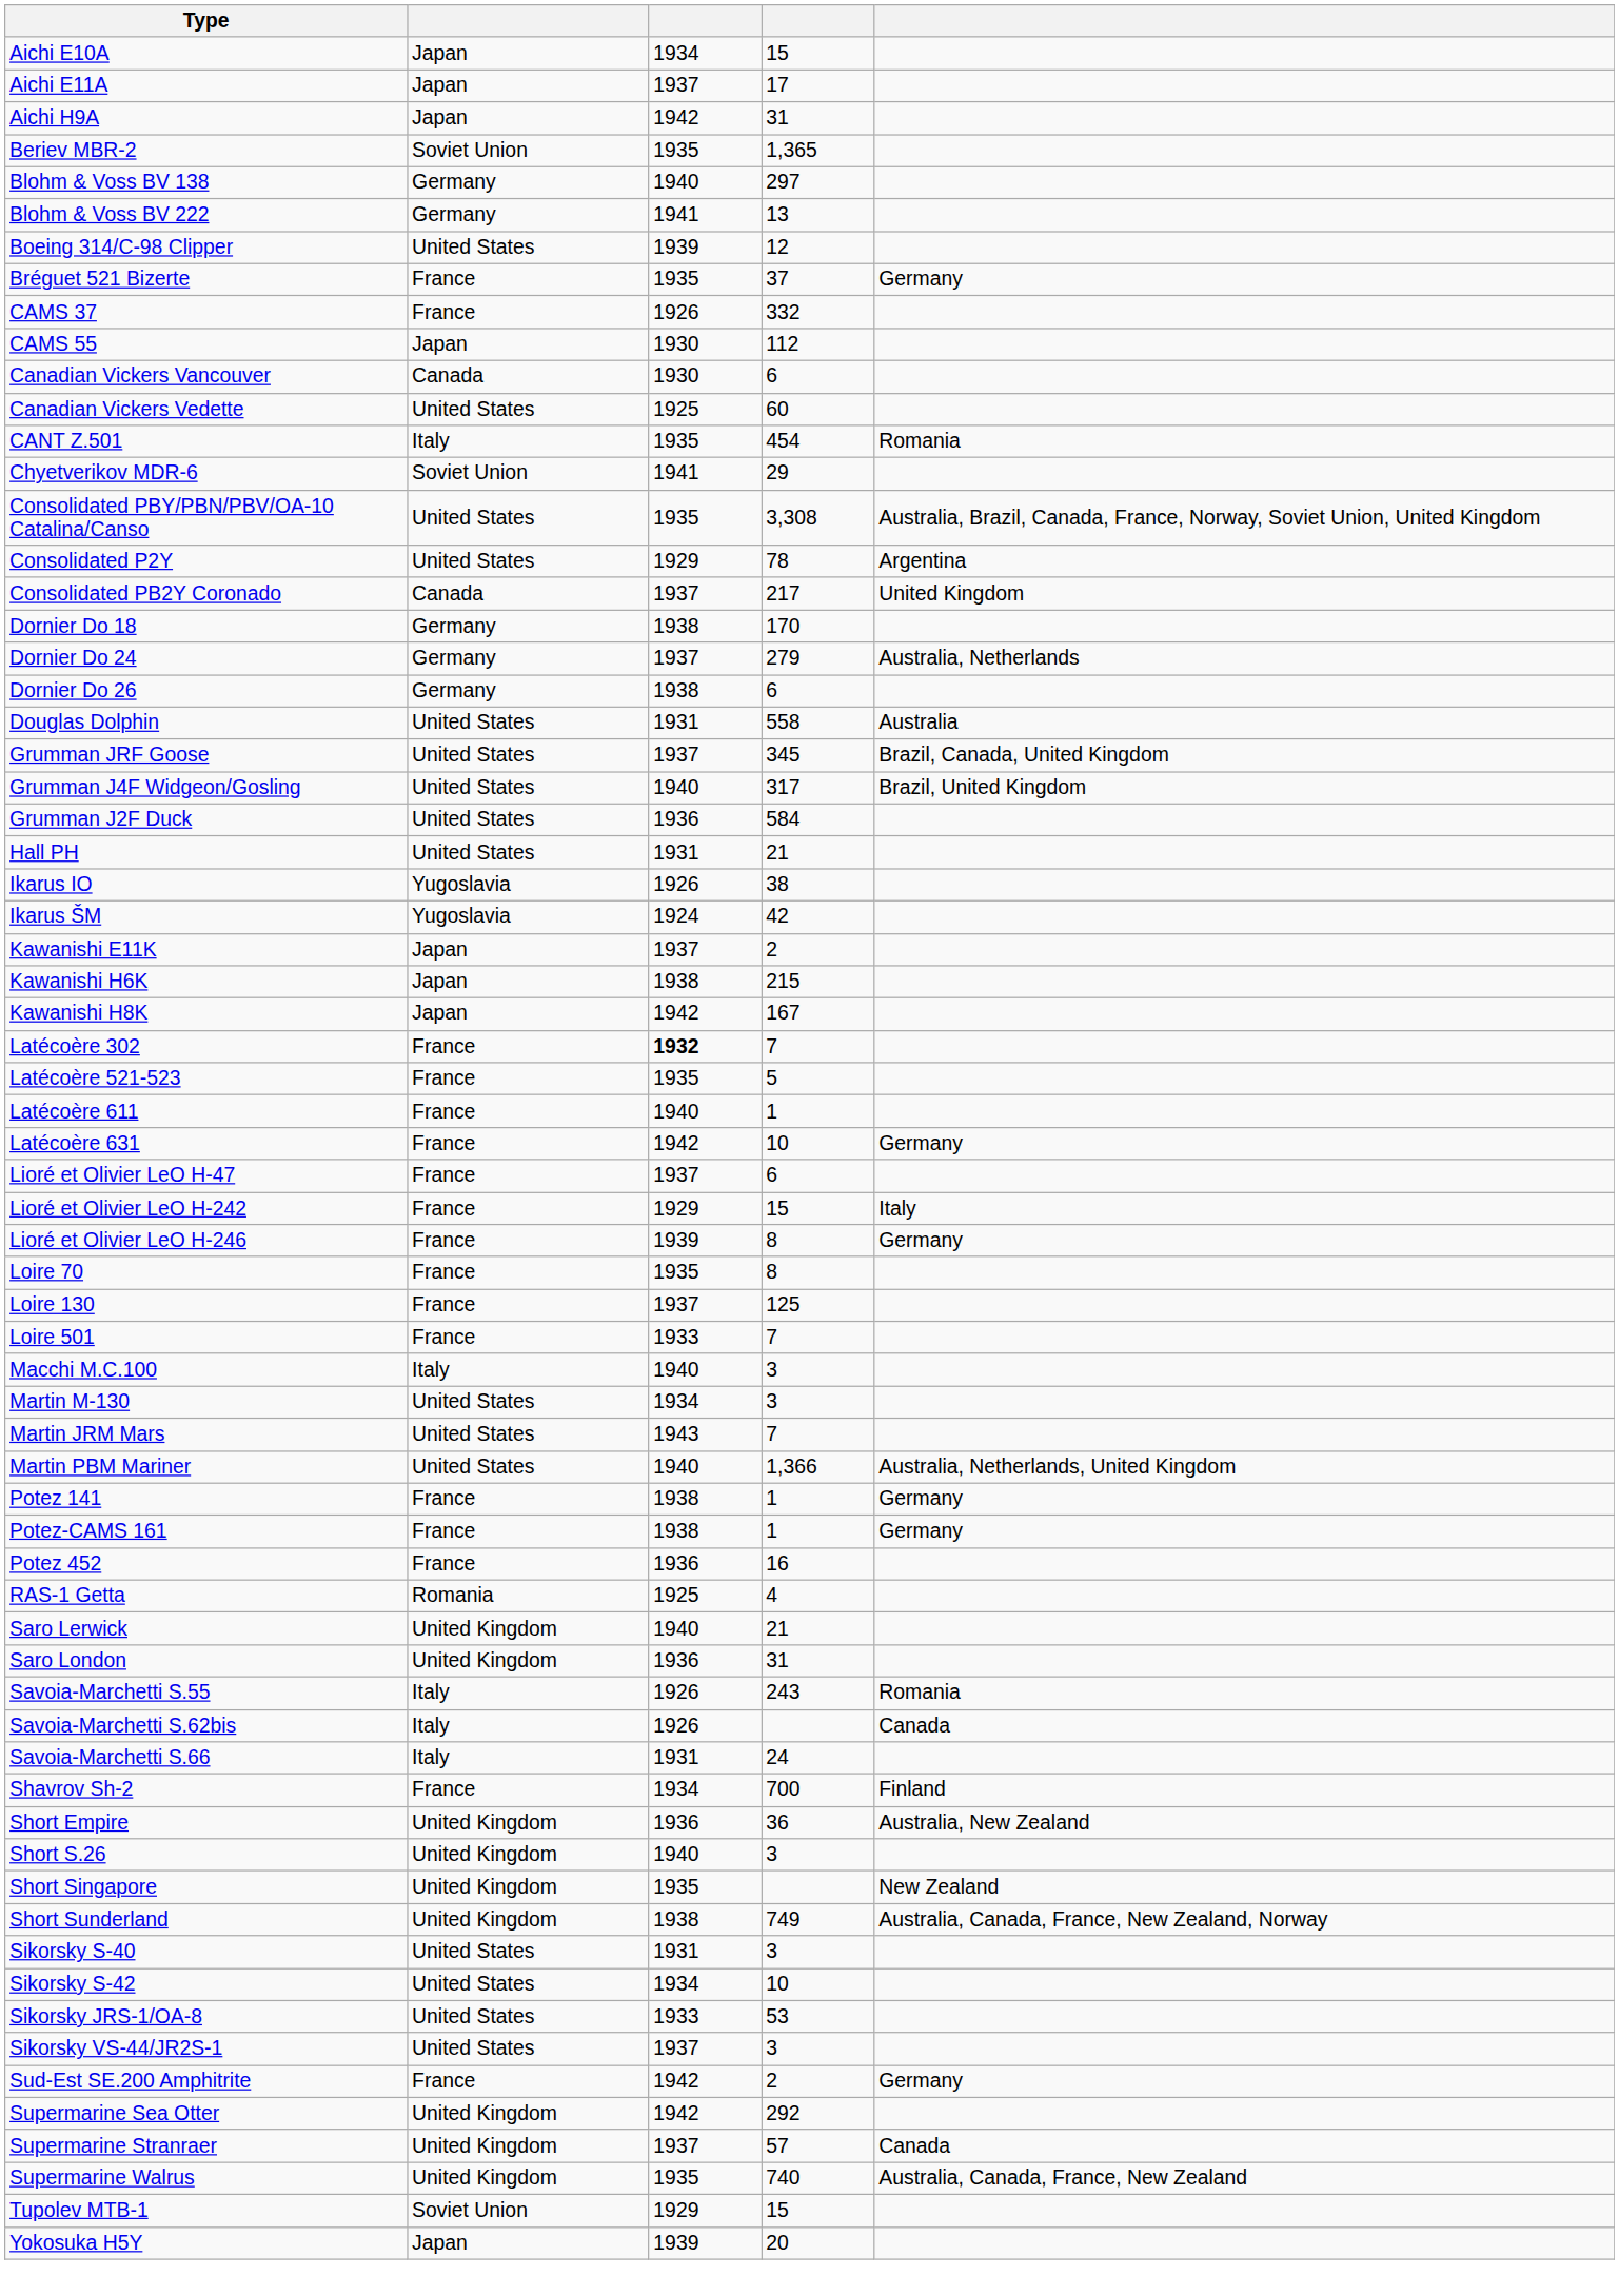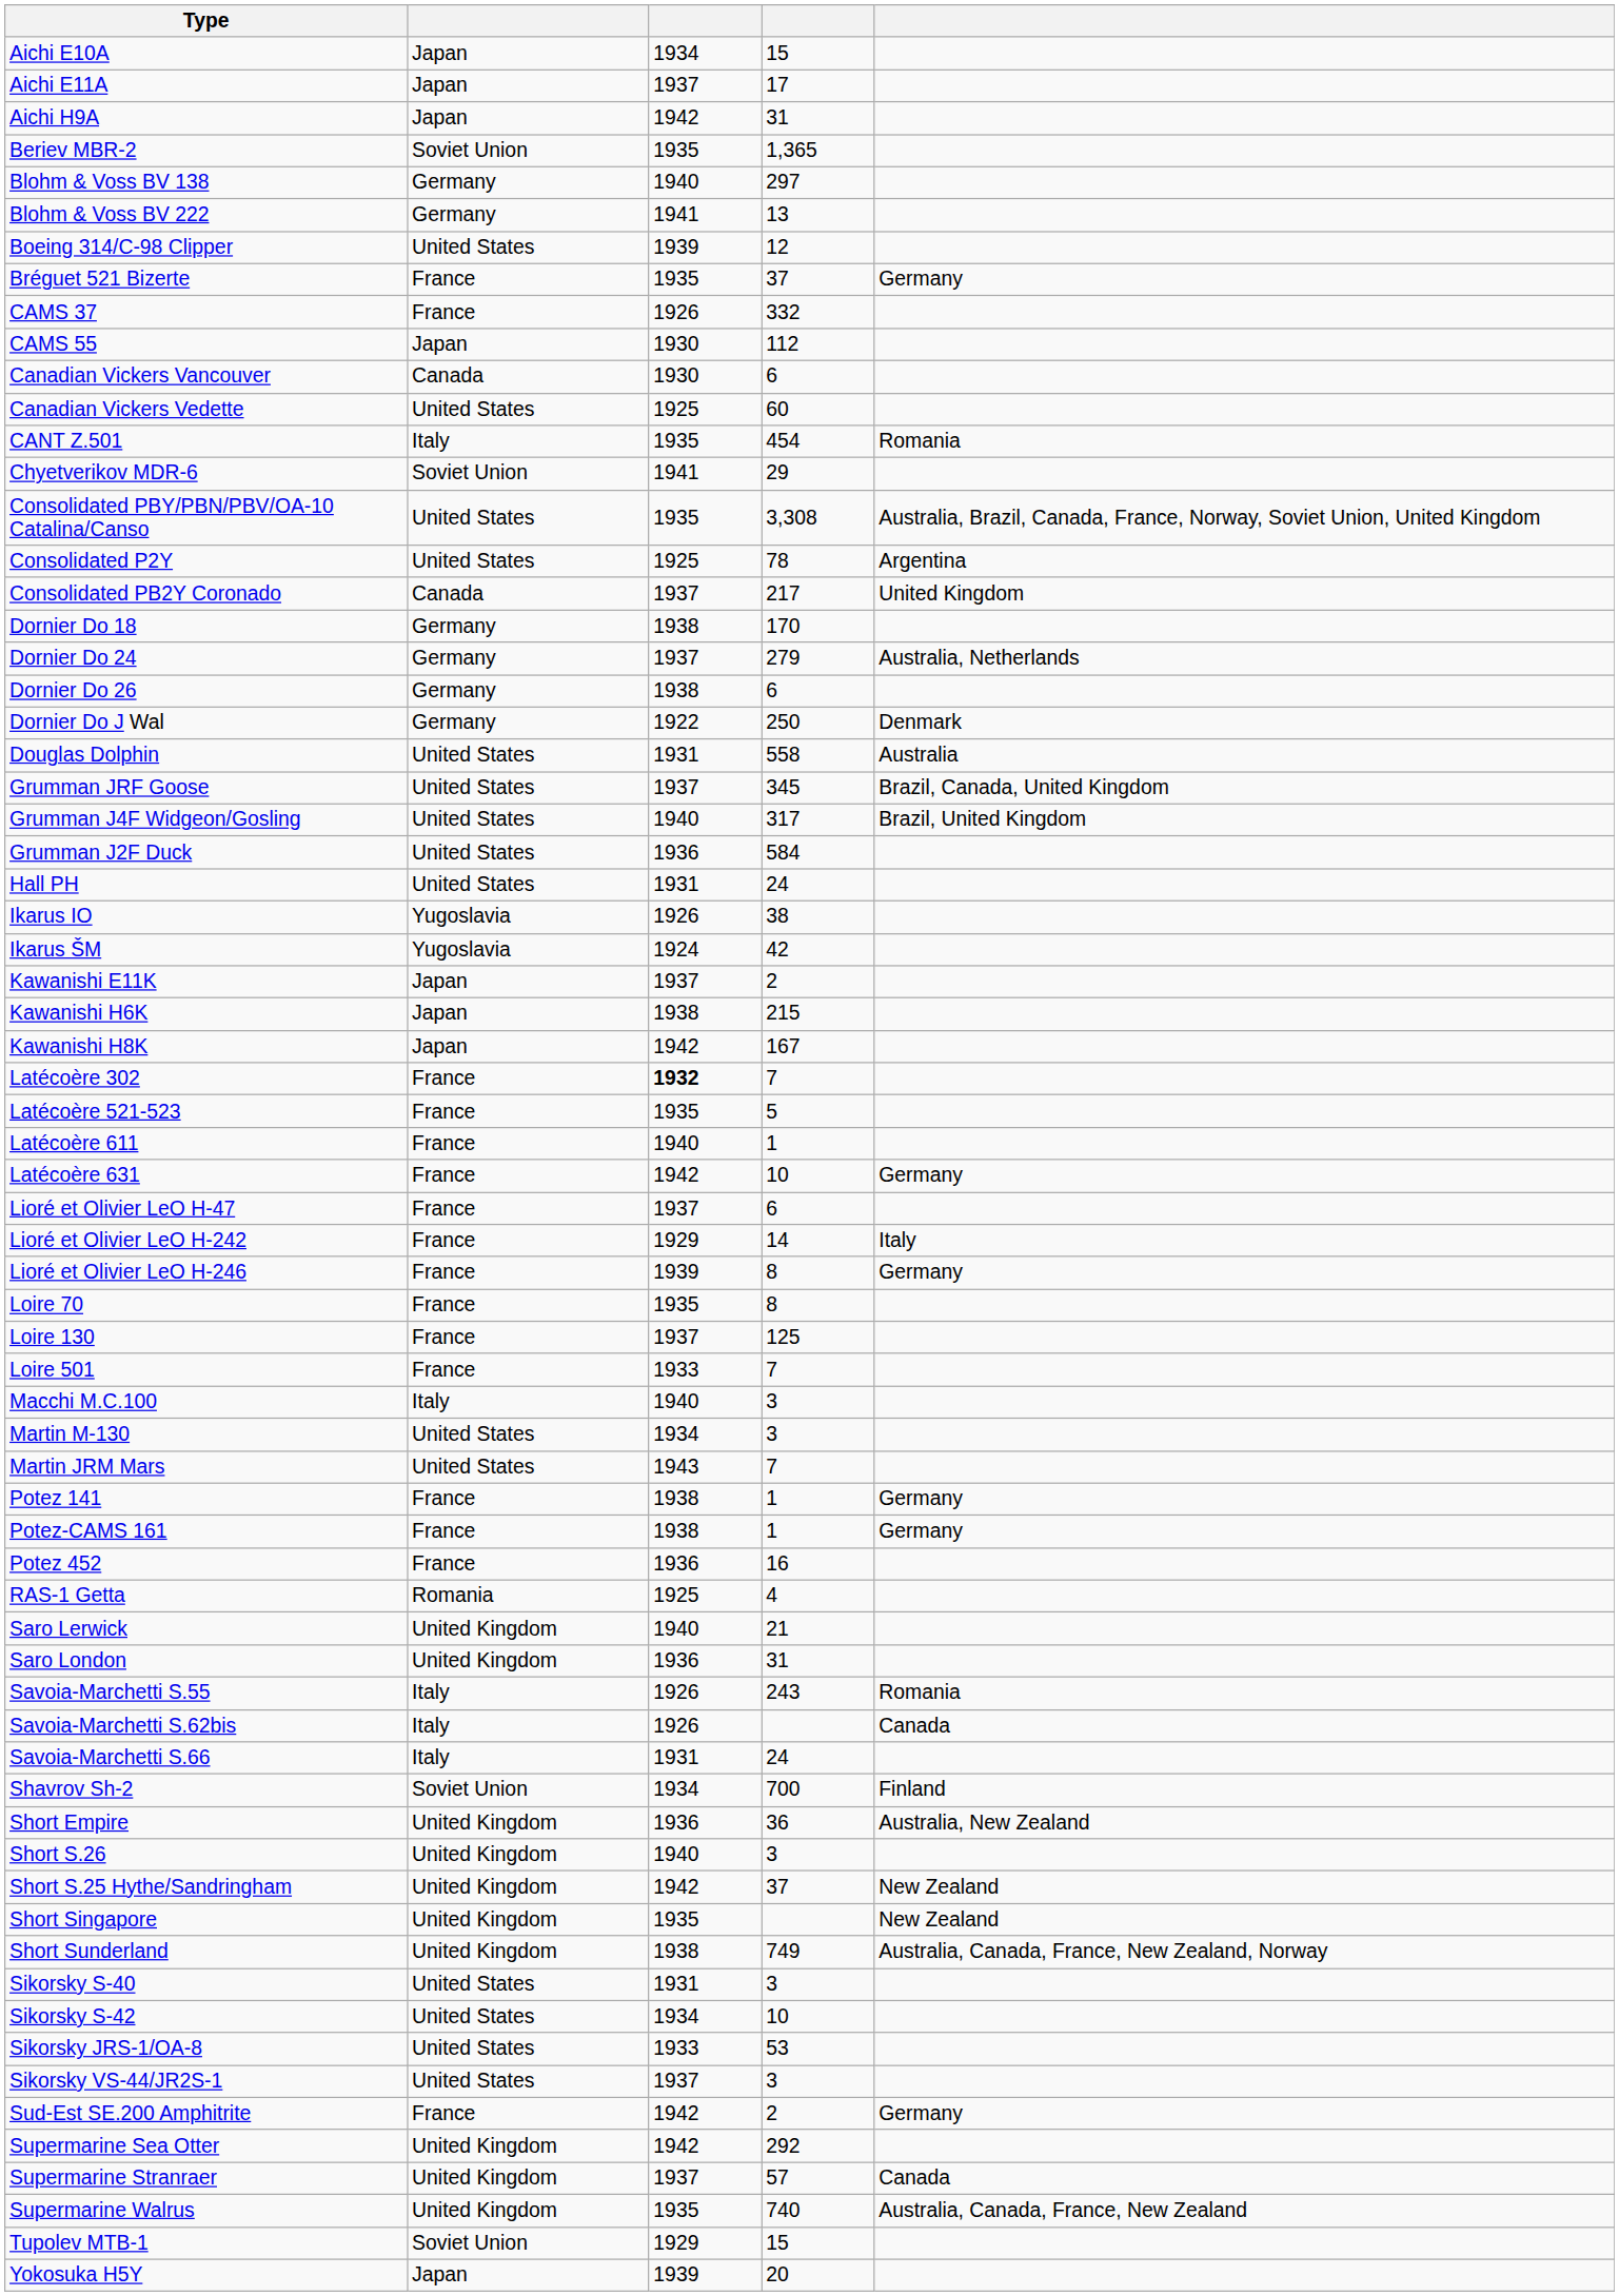 <table class="wikitable sortable" border=1 style=width:100%>
 <tr>
 <th style=width:25%>Type</th>
 <th style=width:15%></th>
 <th style=width:7%></th>
 <th style=width:7%></th>
 <th></th>
 </tr>
 <tr>
 <td><a href='#'>Aichi E10A</a></td>
 <td>Japan</td>
 <td>1934</td>
 <td>15</td>
 <td></td>
 </tr>
 <tr>
 <td><a href='#'>Aichi E11A</a></td>
 <td>Japan</td>
 <td>1937</td>
 <td>17</td>
 <td></td>
 </tr>
 <tr>
 <td><a href='#'>Aichi H9A</a></td>
 <td>Japan</td>
 <td>1942</td>
 <td>31</td>
 <td></td>
 </tr>
 <tr>
 <td><a href='#'>Beriev MBR-2</a></td>
 <td>Soviet Union</td>
 <td>1935</td>
 <td>1,365</td>
 <td></td>
 </tr>
 <tr>
 <td><a href='#'>Blohm & Voss BV 138</a></td>
 <td>Germany</td>
 <td>1940</td>
 <td>297</td>
 <td></td>
 </tr>
 <tr>
 <td><a href='#'>Blohm & Voss BV 222</a></td>
 <td>Germany</td>
 <td>1941</td>
 <td>13</td>
 <td></td>
 </tr>
 <tr>
 <td><a href='#'>Boeing 314/C-98 Clipper</a></td>
 <td>United States</td>
 <td>1939</td>
 <td>12</td>
 <td></td>
 </tr>
 <tr>
 <td><a href='#'>Bréguet 521 Bizerte</a></td>
 <td>France</td>
 <td>1935</td>
 <td>37</td>
 <td>Germany</td>
 </tr>
 <tr>
 <td><a href='#'>CAMS 37</a></td>
 <td>France</td>
 <td>1926</td>
 <td>332</td>
 <td></td>
 </tr>
 <tr>
 <td><a href='#'>CAMS 55</a></td>
 <td>Japan</td>
 <td>1930</td>
 <td>112</td>
 <td></td>
 </tr>
 <tr>
 <td><a href='#'>Canadian Vickers Vancouver</a></td>
 <td>Canada</td>
 <td>1930</td>
 <td>6</td>
 <td></td>
 </tr>
 <tr>
 <td><a href='#'>Canadian Vickers Vedette</a></td>
 <td>United States</td>
 <td>1925</td>
 <td>60</td>
 <td></td>
 </tr>
 <tr>
 <td><a href='#'>CANT Z.501</a></td>
 <td>Italy</td>
 <td>1935</td>
 <td>454</td>
 <td>Romania</td>
 </tr>
 <tr>
 <td><a href='#'>Chyetverikov MDR-6</a></td>
 <td>Soviet Union</td>
 <td>1941</td>
 <td>29</td>
 <td></td>
 </tr>
 <tr>
 <td><a href='#'>Consolidated PBY/PBN/PBV/OA-10 Catalina/Canso</a></td>
 <td>United States</td>
 <td>1935</td>
 <td>3,308</td>
 <td>Australia, Brazil, Canada, France, Norway, Soviet Union, United Kingdom</td>
 </tr>
 <tr>
 <td><a href='#'>Consolidated P2Y</a></td>
 <td>United States</td>
-<td>1929</td>
+<td>1925</td>
 <td>78</td>
 <td>Argentina</td>
 </tr>
 <tr>
 <td><a href='#'>Consolidated PB2Y Coronado</a></td>
 <td>Canada</td>
 <td>1937</td>
 <td>217</td>
 <td>United Kingdom</td>
 </tr>
 <tr>
 <td><a href='#'>Dornier Do 18</a></td>
 <td>Germany</td>
 <td>1938</td>
 <td>170</td>
 <td></td>
 </tr>
 <tr>
 <td><a href='#'>Dornier Do 24</a></td>
 <td>Germany</td>
 <td>1937</td>
 <td>279</td>
 <td>Australia, Netherlands</td>
 </tr>
 <tr>
 <td><a href='#'>Dornier Do 26</a></td>
 <td>Germany</td>
 <td>1938</td>
 <td>6</td>
 <td></td>
+</tr>
+<tr>
+<td><a href='#'>Dornier Do J</a> Wal</td>
+<td>Germany</td>
+<td>1922</td>
+<td>250</td>
+<td>Denmark</td>
 </tr>
 <tr>
 <td><a href='#'>Douglas Dolphin</a></td>
 <td>United States</td>
 <td>1931</td>
 <td>558</td>
 <td>Australia</td>
 </tr>
 <tr>
 <td><a href='#'>Grumman JRF Goose</a></td>
 <td>United States</td>
 <td>1937</td>
 <td>345</td>
 <td>Brazil, Canada, United Kingdom</td>
 </tr>
 <tr>
 <td><a href='#'>Grumman J4F Widgeon/Gosling</a></td>
 <td>United States</td>
 <td>1940</td>
 <td>317</td>
 <td>Brazil, United Kingdom</td>
 </tr>
 <tr>
 <td><a href='#'>Grumman J2F Duck</a></td>
 <td>United States</td>
 <td>1936</td>
 <td>584</td>
 <td></td>
 </tr>
 <tr>
 <td><a href='#'>Hall PH</a></td>
 <td>United States</td>
 <td>1931</td>
-<td>21</td>
+<td>24</td>
 <td></td>
 </tr>
 <tr>
 <td><a href='#'>Ikarus IO</a></td>
 <td>Yugoslavia</td>
 <td>1926</td>
 <td>38</td>
 <td></td>
 </tr>
 <tr>
 <td><a href='#'>Ikarus ŠM</a></td>
 <td>Yugoslavia</td>
 <td>1924</td>
 <td>42</td>
 <td></td>
 </tr>
 <tr>
 <td><a href='#'>Kawanishi E11K</a></td>
 <td>Japan</td>
 <td>1937</td>
 <td>2</td>
 <td></td>
 </tr>
 <tr>
 <td><a href='#'>Kawanishi H6K</a></td>
 <td>Japan</td>
 <td>1938</td>
 <td>215</td>
 <td></td>
 </tr>
 <tr>
 <td><a href='#'>Kawanishi H8K</a></td>
 <td>Japan</td>
 <td>1942</td>
 <td>167</td>
 <td></td>
 </tr>
 <tr>
 <td><a href='#'>Latécoère 302</a></td>
 <td>France</td>
 <td><strong>1932</strong></td>
 <td>7</td>
 <td></td>
 </tr>
 <tr>
 <td><a href='#'>Latécoère 521-523</a></td>
 <td>France</td>
 <td>1935</td>
 <td>5</td>
 <td></td>
 </tr>
 <tr>
 <td><a href='#'>Latécoère 611</a></td>
 <td>France</td>
 <td>1940</td>
 <td>1</td>
 <td></td>
 </tr>
 <tr>
 <td><a href='#'>Latécoère 631</a></td>
 <td>France</td>
 <td>1942</td>
 <td>10</td>
 <td>Germany </td>
 </tr>
 <tr>
 <td><a href='#'>Lioré et Olivier LeO H-47</a></td>
 <td>France</td>
 <td>1937</td>
 <td>6</td>
 <td></td>
 </tr>
 <tr>
 <td><a href='#'>Lioré et Olivier LeO H-242</a></td>
 <td>France</td>
 <td>1929</td>
-<td>15</td>
+<td>14</td>
 <td>Italy</td>
 </tr>
 <tr>
 <td><a href='#'>Lioré et Olivier LeO H-246</a></td>
 <td>France</td>
 <td>1939</td>
 <td>8</td>
 <td>Germany</td>
 </tr>
 <tr>
 <td><a href='#'>Loire 70</a></td>
 <td>France</td>
 <td>1935</td>
 <td>8</td>
 <td></td>
 </tr>
 <tr>
 <td><a href='#'>Loire 130</a></td>
 <td>France</td>
 <td>1937</td>
 <td>125</td>
 <td></td>
 </tr>
 <tr>
 <td><a href='#'>Loire 501</a></td>
 <td>France</td>
 <td>1933</td>
 <td>7</td>
 <td></td>
 </tr>
 <tr>
 <td><a href='#'>Macchi M.C.100</a></td>
 <td>Italy</td>
 <td>1940</td>
 <td>3</td>
 <td></td>
 </tr>
 <tr>
 <td><a href='#'>Martin M-130</a></td>
 <td>United States</td>
 <td>1934</td>
 <td>3</td>
 <td></td>
 </tr>
 <tr>
 <td><a href='#'>Martin JRM Mars</a></td>
 <td>United States</td>
 <td>1943</td>
 <td>7</td>
 <td></td>
-</tr>
-<tr>
-<td><a href='#'>Martin PBM Mariner</a></td>
-<td>United States</td>
-<td>1940</td>
-<td>1,366</td>
-<td>Australia, Netherlands, United Kingdom</td>
 </tr>
 <tr>
 <td><a href='#'>Potez 141</a></td>
 <td>France</td>
 <td>1938</td>
 <td>1</td>
 <td>Germany</td>
 </tr>
 <tr>
 <td><a href='#'>Potez-CAMS 161</a></td>
 <td>France</td>
 <td>1938</td>
 <td>1</td>
 <td>Germany </td>
 </tr>
 <tr>
 <td><a href='#'>Potez 452</a></td>
 <td>France</td>
 <td>1936</td>
 <td>16</td>
 <td></td>
 </tr>
 <tr>
 <td><a href='#'>RAS-1 Getta</a></td>
 <td>Romania</td>
 <td>1925</td>
 <td>4</td>
 <td></td>
 </tr>
 <tr>
 <td><a href='#'>Saro Lerwick</a></td>
 <td>United Kingdom</td>
 <td>1940</td>
 <td>21</td>
 <td></td>
 </tr>
 <tr>
 <td><a href='#'>Saro London</a></td>
 <td>United Kingdom</td>
 <td>1936</td>
 <td>31</td>
 <td></td>
 </tr>
 <tr>
 <td><a href='#'>Savoia-Marchetti S.55</a></td>
 <td>Italy</td>
 <td>1926</td>
 <td>243</td>
 <td>Romania</td>
 </tr>
 <tr>
 <td><a href='#'>Savoia-Marchetti S.62bis</a></td>
 <td>Italy</td>
 <td>1926</td>
 <td></td>
 <td>Canada</td>
 </tr>
 <tr>
 <td><a href='#'>Savoia-Marchetti S.66</a></td>
 <td>Italy</td>
 <td>1931</td>
 <td>24</td>
 <td></td>
 </tr>
 <tr>
 <td><a href='#'>Shavrov Sh-2</a></td>
-<td>France</td>
+<td>Soviet Union</td>
 <td>1934</td>
 <td>700</td>
 <td>Finland</td>
 </tr>
 <tr>
 <td><a href='#'>Short Empire</a></td>
 <td>United Kingdom</td>
 <td>1936</td>
 <td>36</td>
 <td>Australia, New Zealand</td>
 </tr>
 <tr>
 <td><a href='#'>Short S.26</a></td>
 <td>United Kingdom</td>
 <td>1940</td>
 <td>3</td>
 <td></td>
+</tr>
+<tr>
+<td><a href='#'>Short S.25 Hythe/Sandringham</a></td>
+<td>United Kingdom</td>
+<td>1942</td>
+<td>37</td>
+<td>New Zealand</td>
 </tr>
 <tr>
 <td><a href='#'>Short Singapore</a></td>
 <td>United Kingdom</td>
 <td>1935</td>
 <td></td>
 <td>New Zealand</td>
 </tr>
 <tr>
 <td><a href='#'>Short Sunderland</a></td>
 <td>United Kingdom</td>
 <td>1938</td>
 <td>749</td>
 <td>Australia, Canada, France, New Zealand, Norway</td>
 </tr>
 <tr>
 <td><a href='#'>Sikorsky S-40</a></td>
 <td>United States</td>
 <td>1931</td>
 <td>3</td>
 <td></td>
 </tr>
 <tr>
 <td><a href='#'>Sikorsky S-42</a></td>
 <td>United States</td>
 <td>1934</td>
 <td>10</td>
 <td></td>
 </tr>
 <tr>
 <td><a href='#'>Sikorsky JRS-1/OA-8</a></td>
 <td>United States</td>
 <td>1933</td>
 <td>53</td>
 <td></td>
 </tr>
 <tr>
 <td><a href='#'>Sikorsky VS-44/JR2S-1</a></td>
 <td>United States</td>
 <td>1937</td>
 <td>3</td>
 <td></td>
 </tr>
 <tr>
 <td><a href='#'>Sud-Est SE.200 Amphitrite</a></td>
 <td>France</td>
 <td>1942</td>
 <td>2</td>
 <td>Germany</td>
 </tr>
 <tr>
 <td><a href='#'>Supermarine Sea Otter</a></td>
 <td>United Kingdom</td>
 <td>1942</td>
 <td>292</td>
 <td></td>
 </tr>
 <tr>
 <td><a href='#'>Supermarine Stranraer</a></td>
 <td>United Kingdom</td>
 <td>1937</td>
 <td>57</td>
 <td>Canada</td>
 </tr>
 <tr>
 <td><a href='#'>Supermarine Walrus</a></td>
 <td>United Kingdom</td>
 <td>1935</td>
 <td>740</td>
 <td>Australia, Canada, France, New Zealand</td>
 </tr>
 <tr>
 <td><a href='#'>Tupolev MTB-1</a></td>
 <td>Soviet Union</td>
 <td>1929</td>
 <td>15</td>
 <td></td>
 </tr>
 <tr>
 <td><a href='#'>Yokosuka H5Y</a></td>
 <td>Japan</td>
 <td>1939</td>
 <td>20</td>
 <td></td>
 </tr>
 </table>
